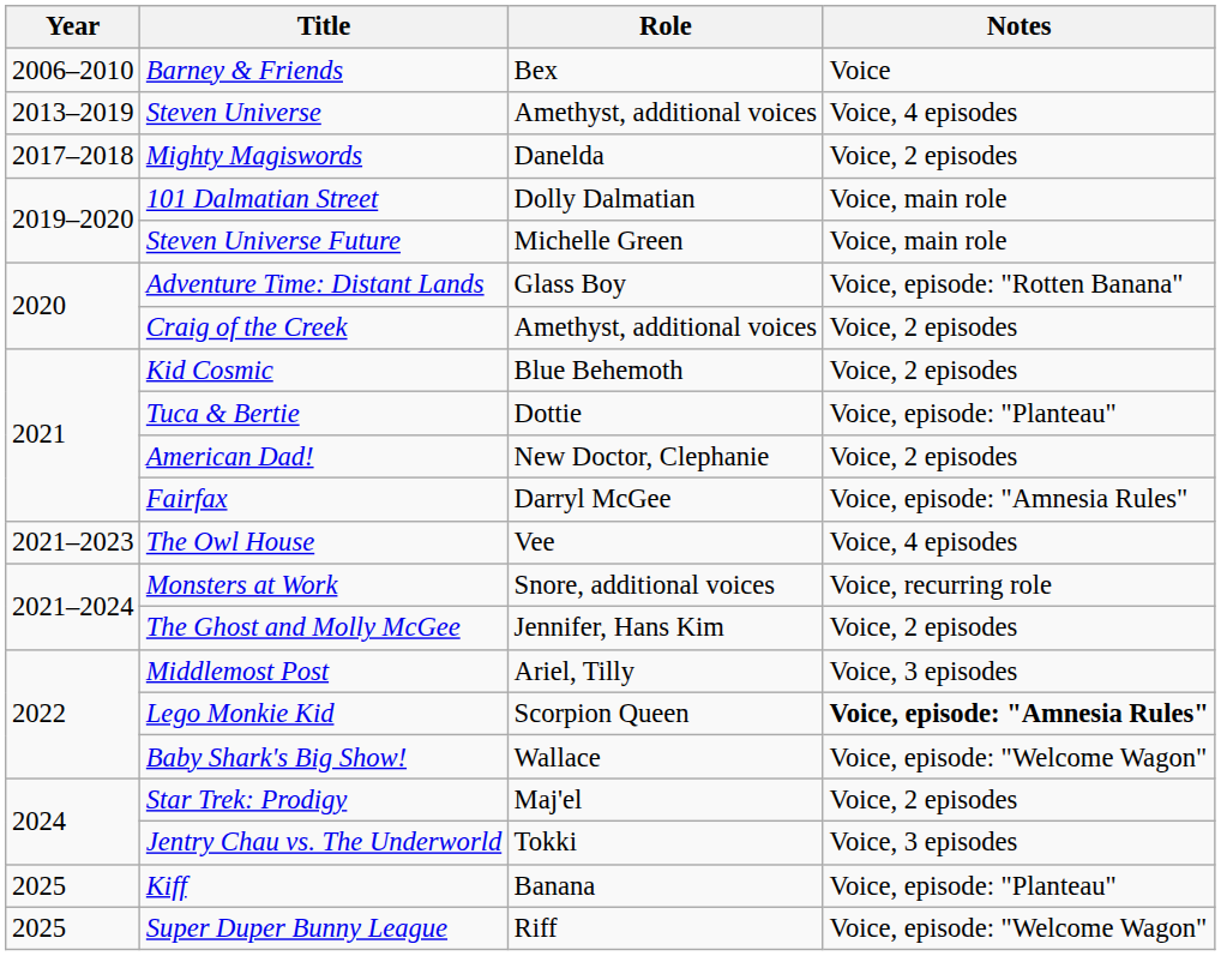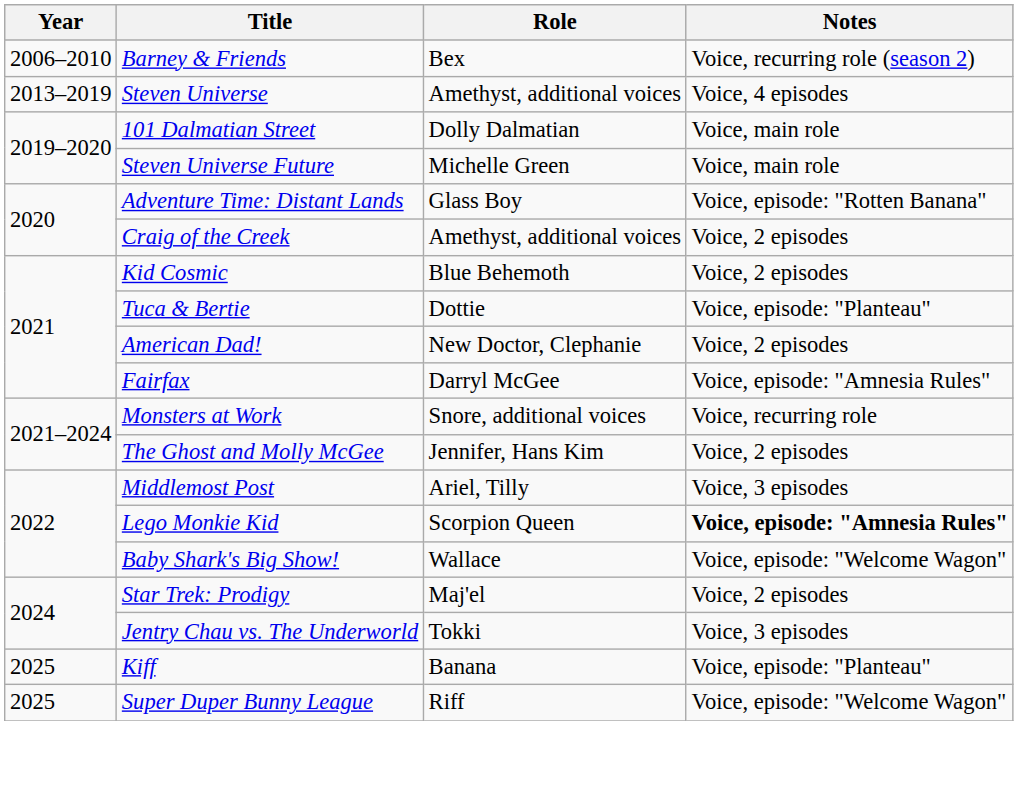 <table class="wikitable">
 <tr style="background:#ccc;">
 <th>Year</th>
 <th>Title</th>
 <th>Role</th>
 <th>Notes</th>
 </tr>
 <tr>
 <td>2006–2010</td>
 <td><em><a href='#'>Barney & Friends</a></em></td>
 <td>Bex</td>
-<td>Voice</td>
+<td>Voice, recurring role (<a href='#'>season 2</a>)</td>
 </tr>
 <tr>
 <td>2013–2019</td>
 <td><em><a href='#'>Steven Universe</a></em></td>
 <td>Amethyst, additional voices</td>
 <td>Voice, 4 episodes</td>
-</tr>
-<tr>
-<td>2017–2018</td>
-<td><em><a href='#'>Mighty Magiswords</a></em></td>
-<td>Danelda</td>
-<td>Voice, 2 episodes</td>
 </tr>
 <tr>
 <td rowspan="2">2019–2020</td>
 <td><em><a href='#'>101 Dalmatian Street</a></em></td>
 <td>Dolly Dalmatian</td>
 <td>Voice, main role</td>
 </tr>
 <tr>
 <td><em><a href='#'>Steven Universe Future</a></em></td>
 <td>Michelle Green</td>
 <td>Voice, main role</td>
 </tr>
 <tr>
 <td rowspan="2">2020</td>
 <td><em><a href='#'>Adventure Time: Distant Lands</a></em></td>
 <td>Glass Boy</td>
 <td>Voice, episode: "Rotten Banana"</td>
 </tr>
 <tr>
 <td><em><a href='#'>Craig of the Creek</a></em></td>
 <td>Amethyst, additional voices</td>
 <td>Voice, 2 episodes</td>
 </tr>
 <tr>
 <td rowspan="4">2021</td>
 <td><em><a href='#'>Kid Cosmic</a></em></td>
 <td>Blue Behemoth</td>
 <td>Voice, 2 episodes</td>
 </tr>
 <tr>
 <td><em><a href='#'>Tuca & Bertie</a></em></td>
 <td>Dottie</td>
 <td>Voice, episode: "Planteau"</td>
 </tr>
 <tr>
 <td><em><a href='#'>American Dad!</a></em></td>
 <td>New Doctor, Clephanie</td>
 <td>Voice, 2 episodes</td>
 </tr>
 <tr>
 <td><em><a href='#'>Fairfax</a></em></td>
 <td>Darryl McGee</td>
 <td>Voice, episode: "Amnesia Rules"</td>
-</tr>
-<tr>
-<td rowspan="1">2021–2023</td>
-<td><em><a href='#'>The Owl House</a></em></td>
-<td>Vee</td>
-<td>Voice, 4 episodes</td>
 </tr>
 <tr>
 <td rowspan="2">2021–2024</td>
 <td><em><a href='#'>Monsters at Work</a></em></td>
 <td>Snore, additional voices</td>
 <td>Voice, recurring role</td>
 </tr>
 <tr>
 <td><em><a href='#'>The Ghost and Molly McGee</a></em></td>
 <td>Jennifer, Hans Kim</td>
 <td>Voice, 2 episodes</td>
 </tr>
 <tr>
 <td rowspan="3">2022</td>
 <td><em><a href='#'>Middlemost Post</a></em></td>
 <td>Ariel, Tilly</td>
 <td>Voice, 3 episodes</td>
 </tr>
 <tr>
 <td><em><a href='#'>Lego Monkie Kid</a></em></td>
 <td>Scorpion Queen</td>
 <td><strong>Voice, episode: "Amnesia Rules"</strong></td>
 </tr>
 <tr>
 <td><em><a href='#'>Baby Shark's Big Show!</a></em></td>
 <td>Wallace</td>
 <td>Voice, episode: "Welcome Wagon"</td>
 </tr>
 <tr>
 <td rowspan="2">2024</td>
 <td><em><a href='#'>Star Trek: Prodigy</a></em></td>
 <td>Maj'el</td>
 <td>Voice, 2 episodes</td>
 </tr>
 <tr>
 <td><em><a href='#'>Jentry Chau vs. The Underworld</a></em></td>
 <td>Tokki</td>
 <td>Voice, 3 episodes</td>
 </tr>
 <tr>
 <td>2025</td>
 <td><em><a href='#'>Kiff</a></em></td>
 <td>Banana</td>
 <td>Voice, episode: "Planteau"</td>
 </tr>
 <tr>
 <td>2025</td>
 <td><em><a href='#'>Super Duper Bunny League</a></em></td>
 <td>Riff</td>
 <td>Voice, episode: "Welcome Wagon"</td>
 </tr>
 </table>
